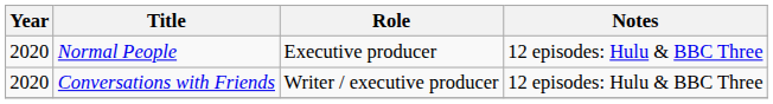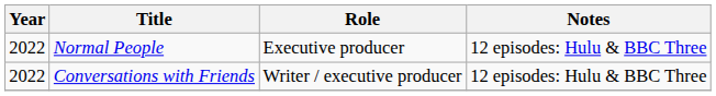 <table class="wikitable">
 <tr>
 <th>Year</th>
 <th>Title</th>
 <th>Role</th>
 <th class="unsortable">Notes</th>
 </tr>
 <tr>
-<td>2020</td>
+<td>2022</td>
 <td><em><a href='#'>Normal People</a></em></td>
 <td>Executive producer</td>
 <td>12 episodes: <a href='#'>Hulu</a> & <a href='#'>BBC Three</a></td>
 </tr>
 <tr>
-<td>2020</td>
+<td>2022</td>
 <td><em><a href='#'>Conversations with Friends</a></em></td>
 <td>Writer / executive producer</td>
 <td>12 episodes: Hulu & BBC Three</td>
 </tr>
 <tr>
 </tr>
 </table>
